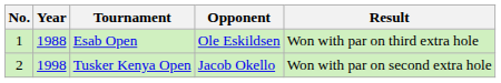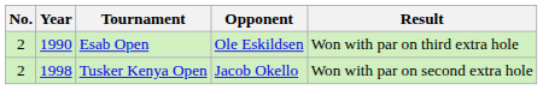 <table class="wikitable" style="font-size:95%;">
 <tr>
 <th>No.</th>
 <th>Year</th>
 <th>Tournament</th>
 <th>Opponent</th>
 <th>Result</th>
 </tr>
 <tr style="background:#D0F0C0;">
-<td align=center>1</td>
-<td><a href='#'>1988</a></td>
+<td align=center>2</td>
+<td><a href='#'>1990</a></td>
 <td><a href='#'>Esab Open</a></td>
 <td> <a href='#'>Ole Eskildsen</a></td>
 <td>Won with par on third extra hole</td>
 </tr>
 <tr style="background:#D0F0C0;">
 <td align=center>2</td>
 <td><a href='#'>1998</a></td>
 <td><a href='#'>Tusker Kenya Open</a></td>
 <td> <a href='#'>Jacob Okello</a></td>
 <td>Won with par on second extra hole</td>
 </tr>
 </table>
